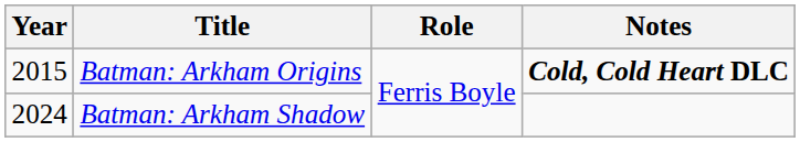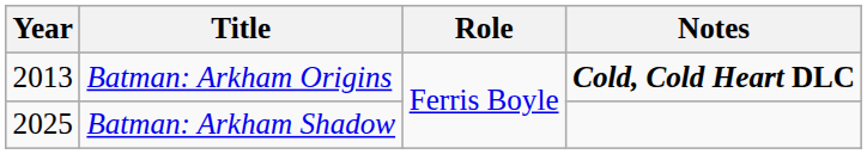 <table class="wikitable sortable">
 <tr>
 <th>Year</th>
 <th>Title</th>
 <th>Role</th>
 <th class="unsortable">Notes</th>
 </tr>
 <tr>
-<td>2015</td>
+<td>2013</td>
 <td><em><a href='#'>Batman: Arkham Origins</a></em></td>
 <td rowspan="2"><a href='#'>Ferris Boyle</a></td>
 <td><strong><em>Cold, Cold Heart</em> DLC</strong></td>
 </tr>
 <tr>
-<td>2024</td>
+<td>2025</td>
 <td><em><a href='#'>Batman: Arkham Shadow</a></em></td>
 <td></td>
 </tr>
 </table>
